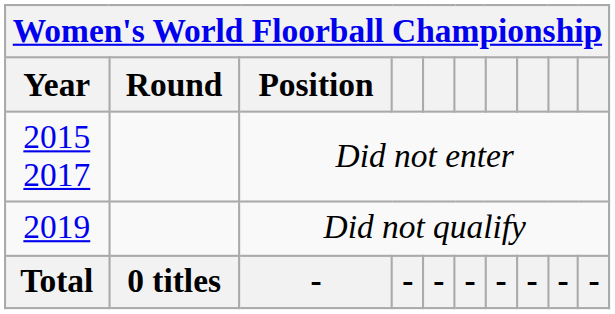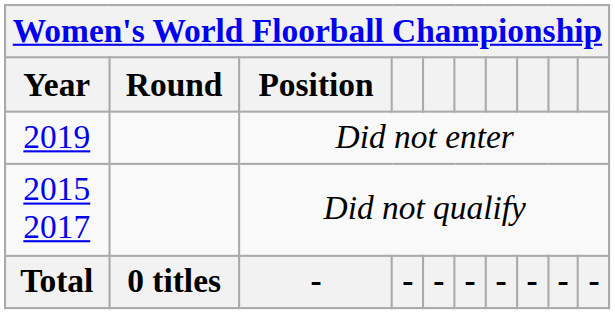 <table class="wikitable" style="text-align: center;">
 <tr>
 <th colspan=10><a href='#'>Women's World Floorball Championship</a></th>
 </tr>
 <tr>
 <th>Year</th>
 <th>Round</th>
 <th>Position</th>
 <th></th>
 <th></th>
 <th></th>
 <th></th>
 <th></th>
 <th></th>
 <th></th>
 </tr>
 <tr>
-<td> <a href='#'>2015</a> <br>   <a href='#'>2017</a></td>
+<td> <a href='#'>2019</a></td>
 <td></td>
 <td colspan=9><em>Did not enter</em></td>
 </tr>
 <tr>
-<td> <a href='#'>2019</a></td>
+<td> <a href='#'>2015</a> <br>   <a href='#'>2017</a></td>
 <td></td>
 <td colspan=9><em>Did not qualify</em></td>
 </tr>
 <tr>
 <th>Total</th>
 <th>0 titles</th>
 <th>-</th>
 <th>-</th>
 <th>-</th>
 <th>-</th>
 <th>-</th>
 <th>-</th>
 <th>-</th>
 <th>-</th>
 </tr>
 </table>
